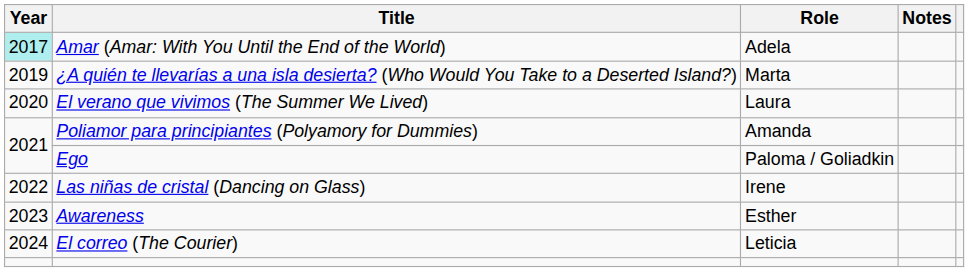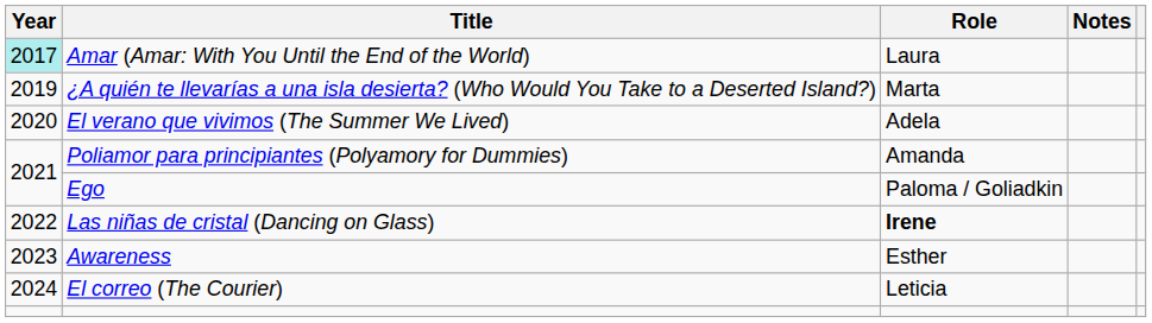 <table class="wikitable">
 <tr>
 <th>Year</th>
 <th>Title</th>
 <th>Role</th>
 <th>Notes</th>
 <th></th>
 </tr>
 <tr>
 <td align = "center" style="background: paleturquoise;">2017</td>
 <td><em><a href='#'>Amar</a></em> (<em>Amar: With You Until the End of the World</em>)</td>
-<td>Adela</td>
+<td>Laura</td>
 <td></td>
 <td align = "center"></td>
 </tr>
 <tr>
 <td rowspan="1" align = "center">2019</td>
 <td><em><a href='#'>¿A quién te llevarías a una isla desierta?</a></em> (<em>Who Would You Take to a Deserted Island?</em>)</td>
 <td>Marta</td>
 <td></td>
 <td align = "center"></td>
 </tr>
 <tr>
 <td align = "center">2020</td>
 <td><em><a href='#'>El verano que vivimos</a></em> (<em>The Summer We Lived</em>)</td>
-<td>Laura</td>
+<td>Adela</td>
 <td></td>
 <td align = "center"></td>
 </tr>
 <tr>
 <td rowspan = "2" align = "center">2021</td>
 <td><em><a href='#'>Poliamor para principiantes</a></em> (<em>Polyamory for Dummies</em>)</td>
 <td>Amanda</td>
 <td></td>
 <td align = "center"></td>
 </tr>
 <tr>
 <td><em><a href='#'>Ego</a></em></td>
 <td>Paloma / Goliadkin</td>
 <td></td>
 <td align = "center"></td>
 </tr>
 <tr>
 <td align = "center">2022</td>
 <td><em><a href='#'>Las niñas de cristal</a></em> (<em>Dancing on Glass</em>)</td>
-<td>Irene</td>
+<td><strong>Irene</strong></td>
 <td></td>
 <td align = "center"></td>
 </tr>
 <tr>
 <td align = "center">2023</td>
 <td><em><a href='#'>Awareness</a></em></td>
 <td>Esther</td>
 <td></td>
 <td align = "center"></td>
 </tr>
 <tr>
 <td align = "center">2024</td>
 <td><em><a href='#'>El correo</a></em> (<em>The Courier</em>)</td>
 <td>Leticia</td>
 <td></td>
 <td></td>
 </tr>
 <tr>
 <td></td>
 <td></td>
 <td></td>
 <td></td>
 <td></td>
 </tr>
 </table>
